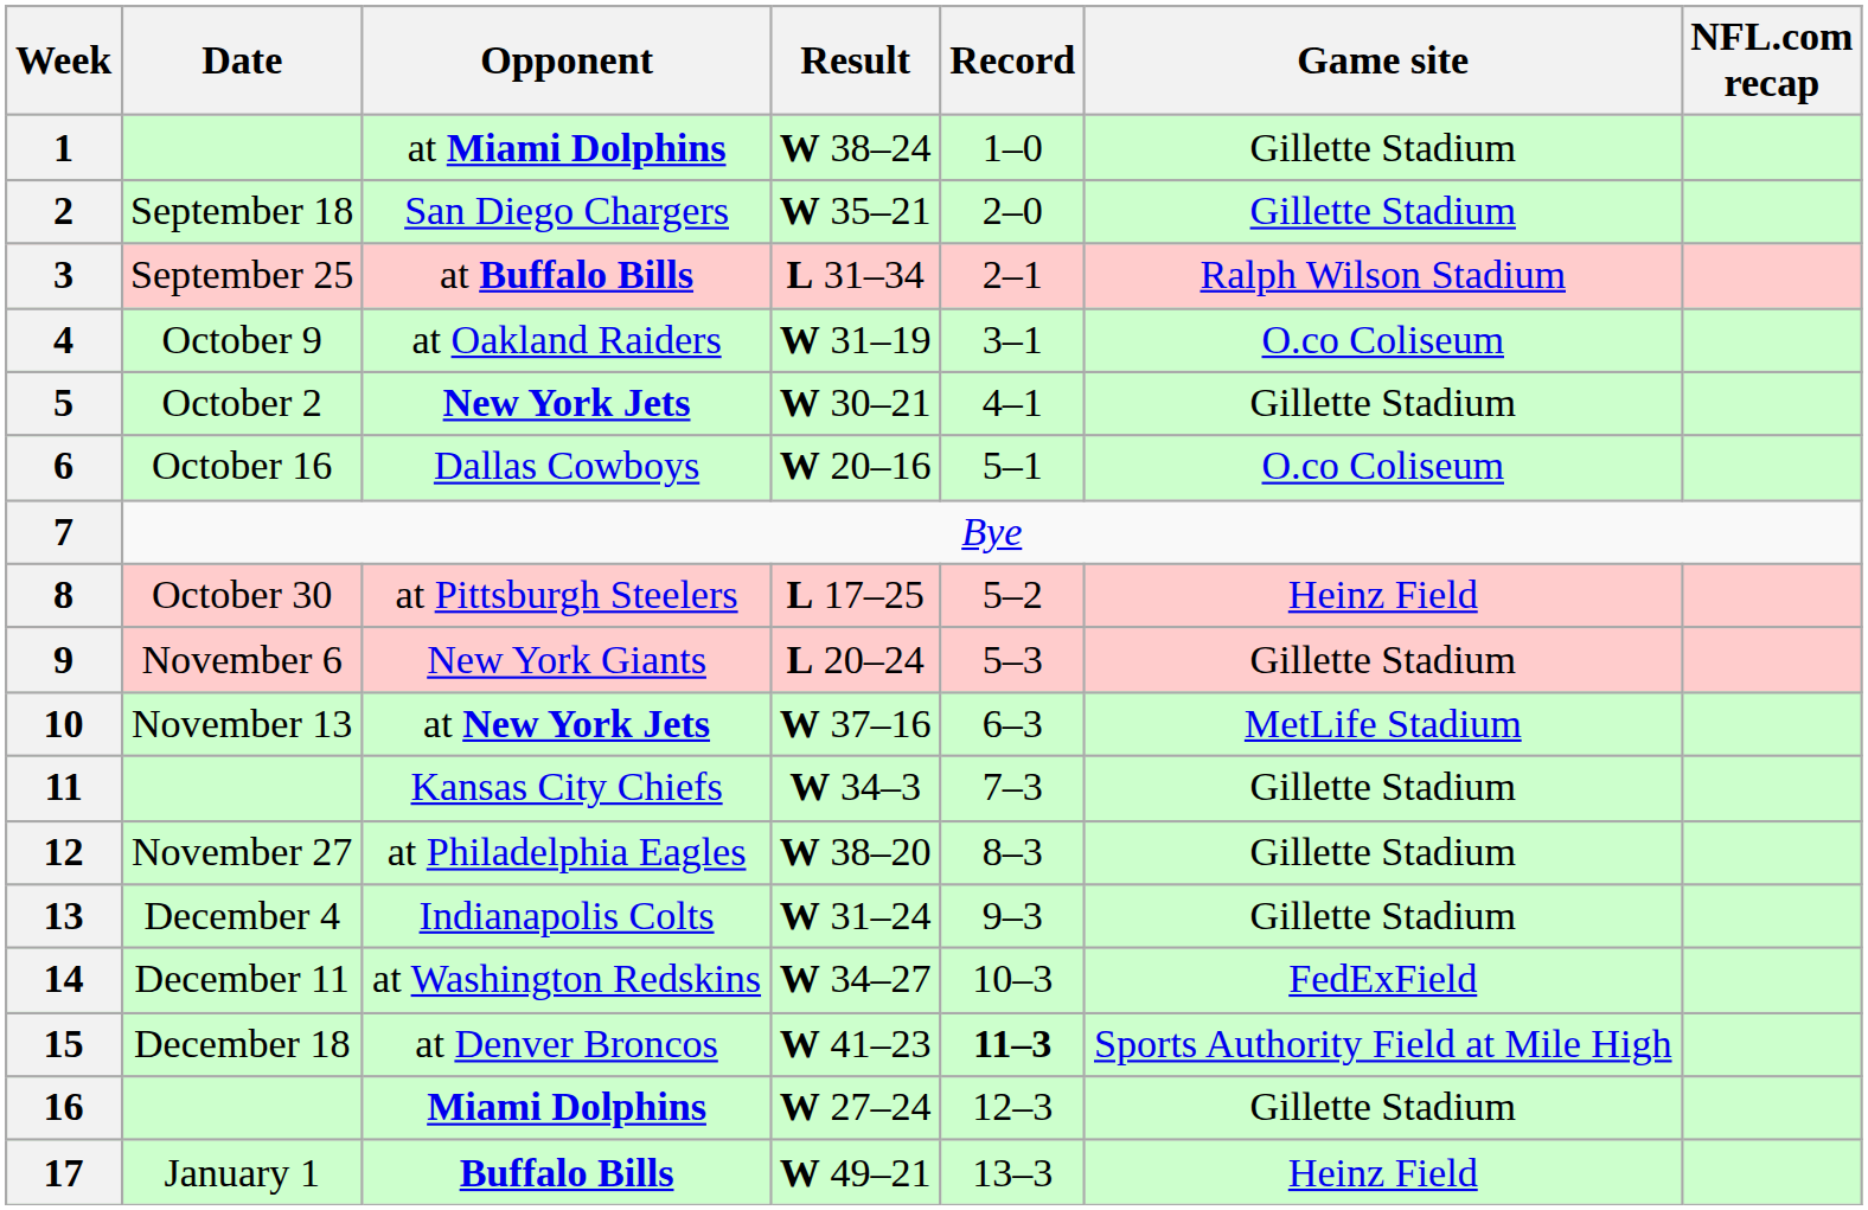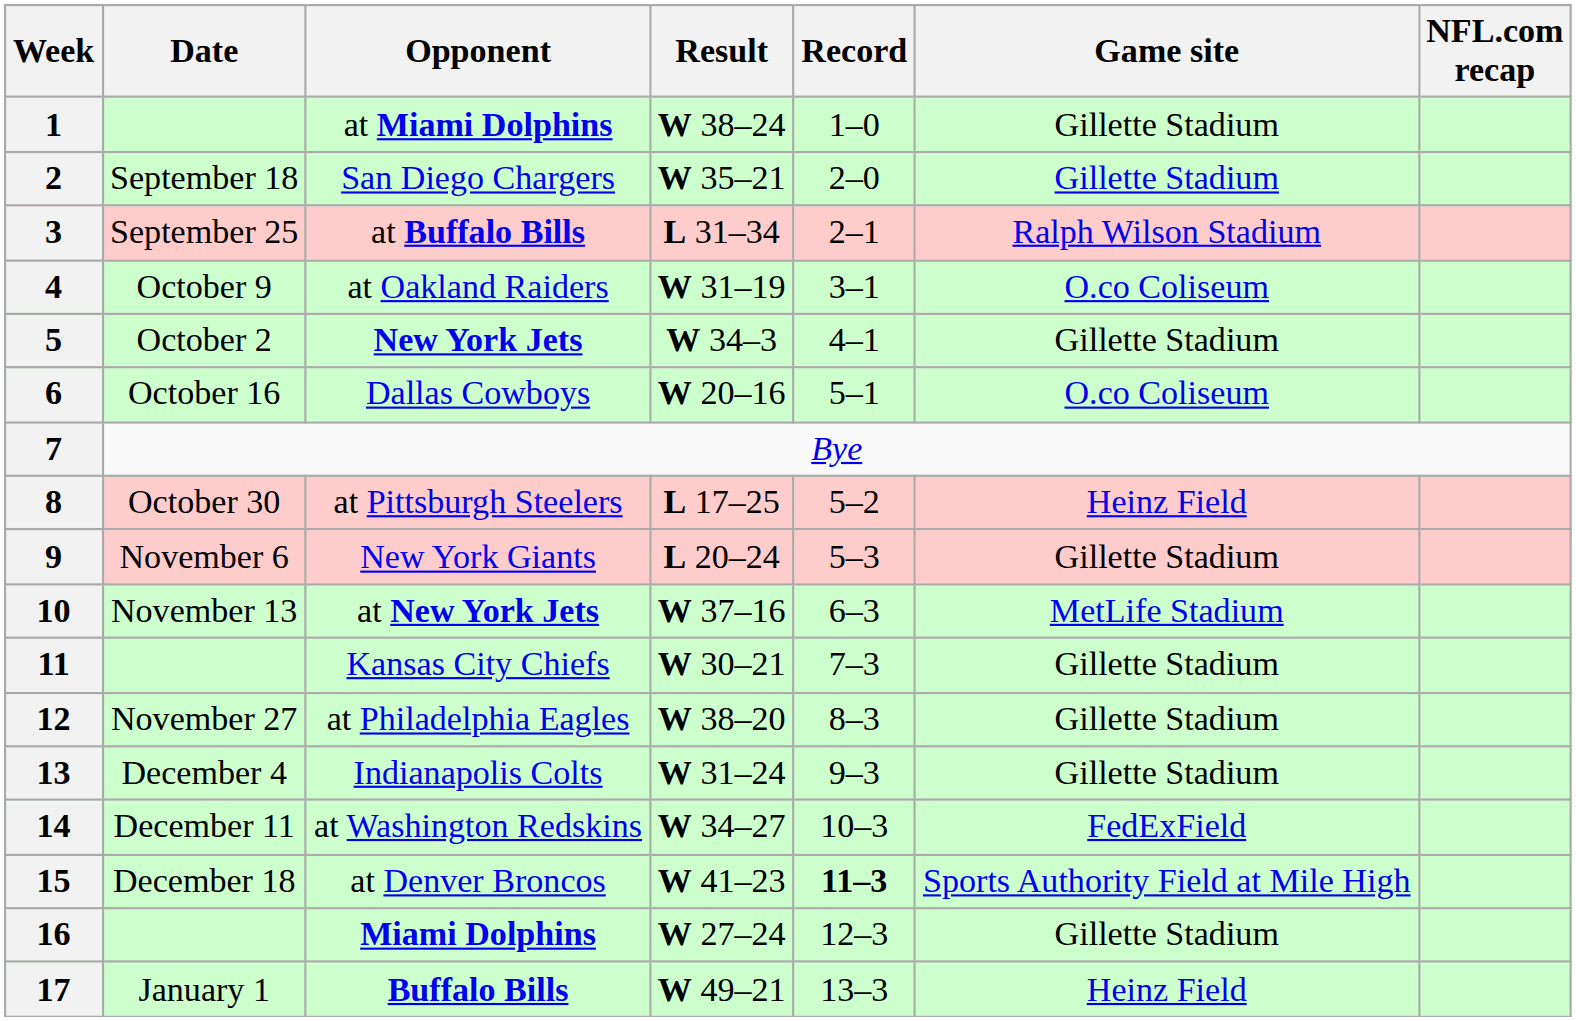 <table class="wikitable" style="text-align:center">
 <tr>
 <th>Week</th>
 <th>Date</th>
 <th>Opponent</th>
 <th>Result</th>
 <th>Record</th>
 <th>Game site</th>
 <th>NFL.com<br>recap</th>
 </tr>
 <tr style="background:#cfc">
 <th>1</th>
 <td></td>
 <td>at <strong><a href='#'>Miami Dolphins</a></strong></td>
 <td><strong>W</strong> 38–24</td>
 <td>1–0</td>
 <td>Gillette Stadium</td>
 <td></td>
 </tr>
 <tr style="background:#cfc">
 <th>2</th>
 <td>September 18</td>
 <td><a href='#'>San Diego Chargers</a></td>
 <td><strong>W</strong> 35–21</td>
 <td>2–0</td>
 <td><a href='#'>Gillette Stadium</a></td>
 <td></td>
 </tr>
 <tr style="background:#fcc">
 <th>3</th>
 <td>September 25</td>
 <td>at <strong><a href='#'>Buffalo Bills</a></strong></td>
 <td><strong>L</strong> 31–34</td>
 <td>2–1</td>
 <td><a href='#'>Ralph Wilson Stadium</a></td>
 <td></td>
 </tr>
 <tr style="background:#cfc">
 <th>4</th>
 <td>October 9</td>
 <td>at <a href='#'>Oakland Raiders</a></td>
 <td><strong>W</strong> 31–19</td>
 <td>3–1</td>
 <td><a href='#'>O.co Coliseum</a></td>
 <td></td>
 </tr>
 <tr style="background:#cfc">
 <th>5</th>
 <td>October 2</td>
 <td><strong><a href='#'>New York Jets</a></strong></td>
-<td><strong>W</strong> 30–21</td>
+<td><strong>W</strong> 34–3</td>
 <td>4–1</td>
 <td>Gillette Stadium</td>
 <td></td>
 </tr>
 <tr style="background:#cfc">
 <th>6</th>
 <td>October 16</td>
 <td><a href='#'>Dallas Cowboys</a></td>
 <td><strong>W</strong> 20–16</td>
 <td>5–1</td>
 <td><a href='#'>O.co Coliseum</a></td>
 <td></td>
 </tr>
 <tr>
 <th>7</th>
 <td colspan=8><em><a href='#'>Bye</a></em></td>
 </tr>
 <tr style="background:#fcc">
 <th>8</th>
 <td>October 30</td>
 <td>at <a href='#'>Pittsburgh Steelers</a></td>
 <td><strong>L</strong>  17–25</td>
 <td>5–2</td>
 <td><a href='#'>Heinz Field</a></td>
 <td></td>
 </tr>
 <tr style="background:#fcc">
 <th>9</th>
 <td>November 6</td>
 <td><a href='#'>New York Giants</a></td>
 <td><strong>L</strong> 20–24</td>
 <td>5–3</td>
 <td>Gillette Stadium</td>
 <td></td>
 </tr>
 <tr style="background:#cfc">
 <th>10</th>
 <td>November 13</td>
 <td>at <strong><a href='#'>New York Jets</a></strong></td>
 <td><strong>W</strong> 37–16</td>
 <td>6–3</td>
 <td><a href='#'>MetLife Stadium</a></td>
 <td></td>
 </tr>
 <tr style="background:#cfc">
 <th>11</th>
 <td></td>
 <td><a href='#'>Kansas City Chiefs</a></td>
-<td><strong>W</strong> 34–3</td>
+<td><strong>W</strong> 30–21</td>
 <td>7–3</td>
 <td>Gillette Stadium</td>
 <td></td>
 </tr>
 <tr style="background:#cfc">
 <th>12</th>
 <td>November 27</td>
 <td>at <a href='#'>Philadelphia Eagles</a></td>
 <td><strong>W</strong> 38–20</td>
 <td>8–3</td>
 <td>Gillette Stadium</td>
 <td></td>
 </tr>
 <tr style="background:#cfc">
 <th>13</th>
 <td>December 4</td>
 <td><a href='#'>Indianapolis Colts</a></td>
 <td><strong>W</strong> 31–24</td>
 <td>9–3</td>
 <td>Gillette Stadium</td>
 <td></td>
 </tr>
 <tr style="background:#cfc">
 <th>14</th>
 <td>December 11</td>
 <td>at <a href='#'>Washington Redskins</a></td>
 <td><strong>W</strong> 34–27</td>
 <td>10–3</td>
 <td><a href='#'>FedExField</a></td>
 <td></td>
 </tr>
 <tr style="background:#cfc">
 <th>15</th>
 <td>December 18</td>
 <td>at <a href='#'>Denver Broncos</a></td>
 <td><strong>W</strong> 41–23</td>
 <td><strong>11–3</strong></td>
 <td><a href='#'>Sports Authority Field at Mile High</a></td>
 <td></td>
 </tr>
 <tr style="background:#cfc">
 <th>16</th>
 <td></td>
 <td><strong><a href='#'>Miami Dolphins</a></strong></td>
 <td><strong>W</strong> 27–24</td>
 <td>12–3</td>
 <td>Gillette Stadium</td>
 <td></td>
 </tr>
 <tr style="background:#cfc">
 <th>17</th>
 <td>January 1</td>
 <td><strong><a href='#'>Buffalo Bills</a></strong></td>
 <td><strong>W</strong> 49–21</td>
 <td>13–3</td>
 <td><a href='#'>Heinz Field</a></td>
 <td></td>
 </tr>
 </table>
